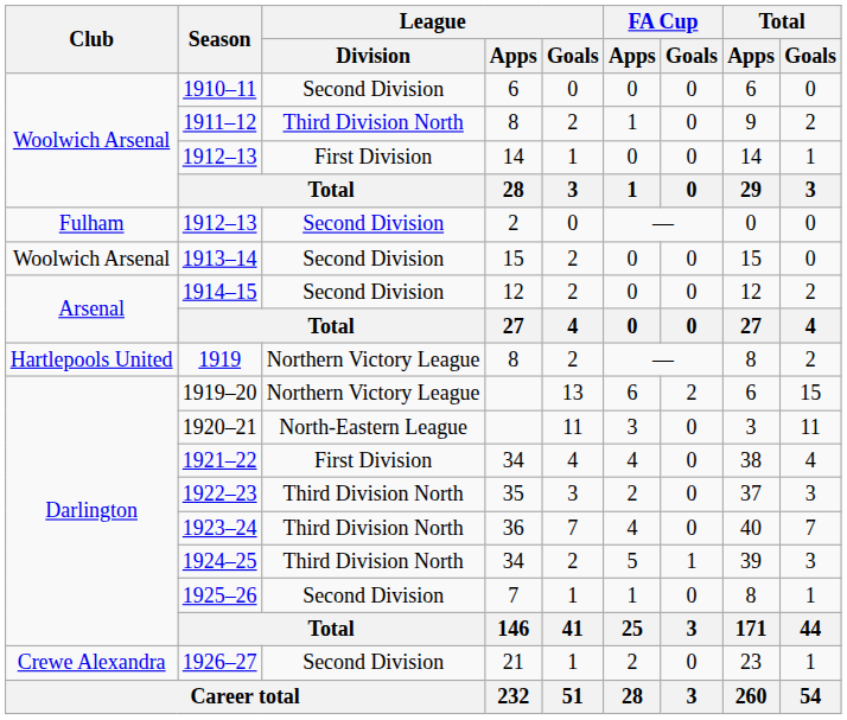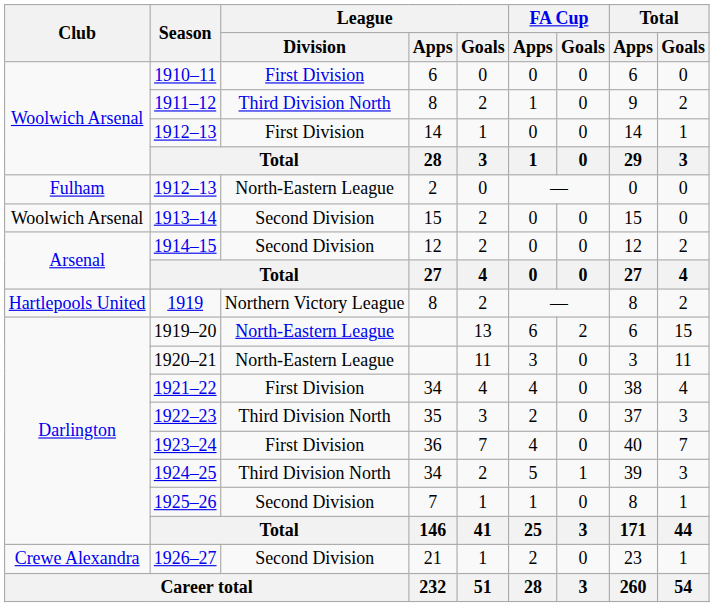 <table class=wikitable style=text-align:center>
 <tr>
 <th rowspan="2">Club</th>
 <th rowspan="2">Season</th>
 <th colspan="3">League</th>
 <th colspan="2"><a href='#'>FA Cup</a></th>
 <th colspan="2">Total</th>
 </tr>
 <tr>
 <th>Division</th>
 <th>Apps</th>
 <th>Goals</th>
 <th>Apps</th>
 <th>Goals</th>
 <th>Apps</th>
 <th>Goals</th>
 </tr>
 <tr>
 <td rowspan="4"><a href='#'>Woolwich Arsenal</a></td>
 <td><a href='#'>1910–11</a></td>
-<td>Second Division</td>
+<td><a href='#'>First Division</a></td>
 <td>6</td>
 <td>0</td>
 <td>0</td>
 <td>0</td>
 <td>6</td>
 <td>0</td>
 </tr>
 <tr>
 <td><a href='#'>1911–12</a></td>
 <td><a href='#'>Third Division North</a></td>
 <td>8</td>
 <td>2</td>
 <td>1</td>
 <td>0</td>
 <td>9</td>
 <td>2</td>
 </tr>
 <tr>
 <td><a href='#'>1912–13</a></td>
 <td>First Division</td>
 <td>14</td>
 <td>1</td>
 <td>0</td>
 <td>0</td>
 <td>14</td>
 <td>1</td>
 </tr>
 <tr>
 <th colspan="2">Total</th>
 <th>28</th>
 <th>3</th>
 <th>1</th>
 <th>0</th>
 <th>29</th>
 <th>3</th>
 </tr>
 <tr>
 <td><a href='#'>Fulham</a></td>
 <td><a href='#'>1912–13</a></td>
-<td><a href='#'>Second Division</a></td>
+<td>North-Eastern League</td>
 <td>2</td>
 <td>0</td>
 <td colspan="2">—</td>
 <td>0</td>
 <td>0</td>
 </tr>
 <tr>
 <td>Woolwich Arsenal</td>
 <td><a href='#'>1913–14</a></td>
 <td>Second Division</td>
 <td>15</td>
 <td>2</td>
 <td>0</td>
 <td>0</td>
 <td>15</td>
 <td>0</td>
 </tr>
 <tr>
 <td rowspan="2"><a href='#'>Arsenal</a></td>
 <td><a href='#'>1914–15</a></td>
 <td>Second Division</td>
 <td>12</td>
 <td>2</td>
 <td>0</td>
 <td>0</td>
 <td>12</td>
 <td>2</td>
 </tr>
 <tr>
 <th colspan="2">Total</th>
 <th>27</th>
 <th>4</th>
 <th>0</th>
 <th>0</th>
 <th>27</th>
 <th>4</th>
 </tr>
 <tr>
 <td><a href='#'>Hartlepools United</a></td>
 <td><a href='#'>1919</a></td>
 <td>Northern Victory League</td>
 <td>8</td>
 <td>2</td>
 <td colspan="2">—</td>
 <td>8</td>
 <td>2</td>
 </tr>
 <tr>
 <td rowspan="8"><a href='#'>Darlington</a></td>
 <td>1919–20</td>
-<td>Northern Victory League</td>
+<td><a href='#'>North-Eastern League</a></td>
 <td></td>
 <td>13</td>
 <td>6</td>
 <td>2</td>
 <td>6</td>
 <td>15</td>
 </tr>
 <tr>
 <td>1920–21</td>
 <td>North-Eastern League</td>
 <td></td>
 <td>11</td>
 <td>3</td>
 <td>0</td>
 <td>3</td>
 <td>11</td>
 </tr>
 <tr>
 <td><a href='#'>1921–22</a></td>
 <td>First Division</td>
 <td>34</td>
 <td>4</td>
 <td>4</td>
 <td>0</td>
 <td>38</td>
 <td>4</td>
 </tr>
 <tr>
 <td><a href='#'>1922–23</a></td>
 <td>Third Division North</td>
 <td>35</td>
 <td>3</td>
 <td>2</td>
 <td>0</td>
 <td>37</td>
 <td>3</td>
 </tr>
 <tr>
 <td><a href='#'>1923–24</a></td>
-<td>Third Division North</td>
+<td>First Division</td>
 <td>36</td>
 <td>7</td>
 <td>4</td>
 <td>0</td>
 <td>40</td>
 <td>7</td>
 </tr>
 <tr>
 <td><a href='#'>1924–25</a></td>
 <td>Third Division North</td>
 <td>34</td>
 <td>2</td>
 <td>5</td>
 <td>1</td>
 <td>39</td>
 <td>3</td>
 </tr>
 <tr>
 <td><a href='#'>1925–26</a></td>
 <td>Second Division</td>
 <td>7</td>
 <td>1</td>
 <td>1</td>
 <td>0</td>
 <td>8</td>
 <td>1</td>
 </tr>
 <tr>
 <th colspan="2">Total</th>
 <th>146</th>
 <th>41</th>
 <th>25</th>
 <th>3</th>
 <th>171</th>
 <th>44</th>
 </tr>
 <tr>
 <td><a href='#'>Crewe Alexandra</a></td>
 <td><a href='#'>1926–27</a></td>
 <td>Second Division</td>
 <td>21</td>
 <td>1</td>
 <td>2</td>
 <td>0</td>
 <td>23</td>
 <td>1</td>
 </tr>
 <tr>
 <th colspan="3">Career total</th>
 <th>232</th>
 <th>51</th>
 <th>28</th>
 <th>3</th>
 <th>260</th>
 <th>54</th>
 </tr>
 </table>
